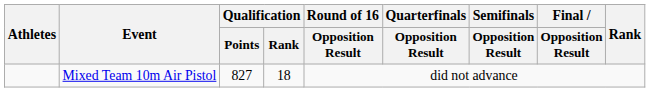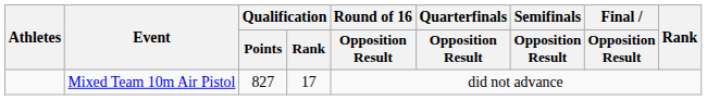 <table class="wikitable" style="font-size:90%;">
 <tr>
 <th rowspan=2>Athletes</th>
 <th rowspan=2>Event</th>
 <th colspan=2>Qualification</th>
 <th>Round of 16</th>
 <th>Quarterfinals</th>
 <th>Semifinals</th>
 <th>Final / </th>
 <th rowspan=2>Rank</th>
 </tr>
 <tr style="font-size:95%">
 <th>Points</th>
 <th>Rank</th>
 <th>Opposition<br>Result</th>
 <th>Opposition<br>Result</th>
 <th>Opposition<br>Result</th>
 <th>Opposition<br>Result</th>
 </tr>
 <tr align=center>
 <td align=left><br></td>
 <td align=left><a href='#'>Mixed Team 10m Air Pistol</a></td>
 <td>827</td>
-<td>18</td>
+<td>17</td>
 <td colspan=5>did not advance</td>
 </tr>
 </table>
